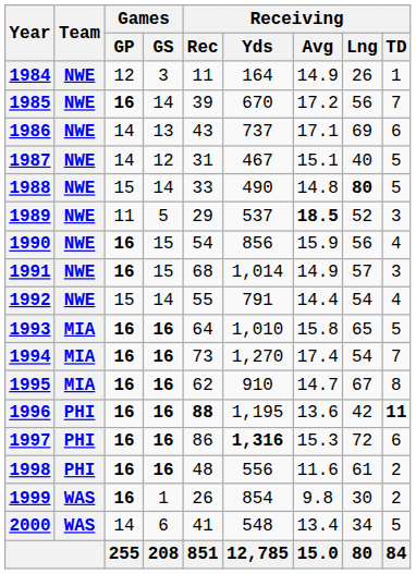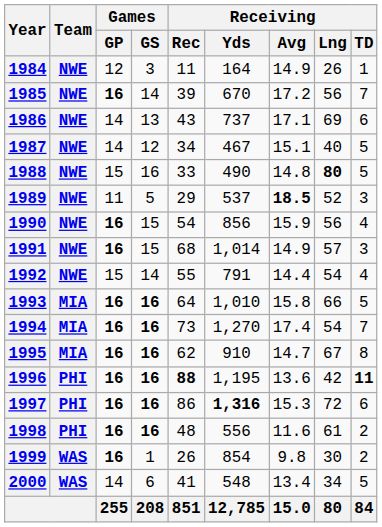 <table class="wikitable" style="text-align:center">
 <tr>
 <th rowspan="2">Year</th>
 <th rowspan="2">Team</th>
 <th colspan="2">Games</th>
 <th colspan="5">Receiving</th>
 </tr>
 <tr>
 <th>GP</th>
 <th>GS</th>
 <th>Rec</th>
 <th>Yds</th>
 <th>Avg</th>
 <th>Lng</th>
 <th>TD</th>
 </tr>
 <tr>
 <th><a href='#'>1984</a></th>
 <th><a href='#'>NWE</a></th>
 <td>12</td>
 <td>3</td>
 <td>11</td>
 <td>164</td>
 <td>14.9</td>
 <td>26</td>
 <td>1</td>
 </tr>
 <tr>
 <th><a href='#'>1985</a></th>
 <th><a href='#'>NWE</a></th>
 <td><strong>16</strong></td>
 <td>14</td>
 <td>39</td>
 <td>670</td>
 <td>17.2</td>
 <td>56</td>
 <td>7</td>
 </tr>
 <tr>
 <th><a href='#'>1986</a></th>
 <th><a href='#'>NWE</a></th>
 <td>14</td>
 <td>13</td>
 <td>43</td>
 <td>737</td>
 <td>17.1</td>
 <td>69</td>
 <td>6</td>
 </tr>
 <tr>
 <th><a href='#'>1987</a></th>
 <th><a href='#'>NWE</a></th>
 <td>14</td>
 <td>12</td>
-<td>31</td>
+<td>34</td>
 <td>467</td>
 <td>15.1</td>
 <td>40</td>
 <td>5</td>
 </tr>
 <tr>
 <th><a href='#'>1988</a></th>
 <th><a href='#'>NWE</a></th>
 <td>15</td>
-<td>14</td>
+<td>16</td>
 <td>33</td>
 <td>490</td>
 <td>14.8</td>
 <td><strong>80</strong></td>
 <td>5</td>
 </tr>
 <tr>
 <th><a href='#'>1989</a></th>
 <th><a href='#'>NWE</a></th>
 <td>11</td>
 <td>5</td>
 <td>29</td>
 <td>537</td>
 <td><strong>18.5</strong></td>
 <td>52</td>
 <td>3</td>
 </tr>
 <tr>
 <th><a href='#'>1990</a></th>
 <th><a href='#'>NWE</a></th>
 <td><strong>16</strong></td>
 <td>15</td>
 <td>54</td>
 <td>856</td>
 <td>15.9</td>
 <td>56</td>
 <td>4</td>
 </tr>
 <tr>
 <th><a href='#'>1991</a></th>
 <th><a href='#'>NWE</a></th>
 <td><strong>16</strong></td>
 <td>15</td>
 <td>68</td>
 <td>1,014</td>
 <td>14.9</td>
 <td>57</td>
 <td>3</td>
 </tr>
 <tr>
 <th><a href='#'>1992</a></th>
 <th><a href='#'>NWE</a></th>
 <td>15</td>
 <td>14</td>
 <td>55</td>
 <td>791</td>
 <td>14.4</td>
 <td>54</td>
 <td>4</td>
 </tr>
 <tr>
 <th><a href='#'>1993</a></th>
 <th><a href='#'>MIA</a></th>
 <td><strong>16</strong></td>
 <td><strong>16</strong></td>
 <td>64</td>
 <td>1,010</td>
 <td>15.8</td>
-<td>65</td>
+<td>66</td>
 <td>5</td>
 </tr>
 <tr>
 <th><a href='#'>1994</a></th>
 <th><a href='#'>MIA</a></th>
 <td><strong>16</strong></td>
 <td><strong>16</strong></td>
 <td>73</td>
 <td>1,270</td>
 <td>17.4</td>
 <td>54</td>
 <td>7</td>
 </tr>
 <tr>
 <th><a href='#'>1995</a></th>
 <th><a href='#'>MIA</a></th>
 <td><strong>16</strong></td>
 <td><strong>16</strong></td>
 <td>62</td>
 <td>910</td>
 <td>14.7</td>
 <td>67</td>
 <td>8</td>
 </tr>
 <tr>
 <th><a href='#'>1996</a></th>
 <th><a href='#'>PHI</a></th>
 <td><strong>16</strong></td>
 <td><strong>16</strong></td>
 <td><strong>88</strong></td>
 <td>1,195</td>
 <td>13.6</td>
 <td>42</td>
 <td><strong>11</strong></td>
 </tr>
 <tr>
 <th><a href='#'>1997</a></th>
 <th><a href='#'>PHI</a></th>
 <td><strong>16</strong></td>
 <td><strong>16</strong></td>
 <td>86</td>
 <td><strong>1,316</strong></td>
 <td>15.3</td>
 <td>72</td>
 <td>6</td>
 </tr>
 <tr>
 <th><a href='#'>1998</a></th>
 <th><a href='#'>PHI</a></th>
 <td><strong>16</strong></td>
 <td><strong>16</strong></td>
 <td>48</td>
 <td>556</td>
 <td>11.6</td>
 <td>61</td>
 <td>2</td>
 </tr>
 <tr>
 <th><a href='#'>1999</a></th>
 <th><a href='#'>WAS</a></th>
 <td><strong>16</strong></td>
 <td>1</td>
 <td>26</td>
 <td>854</td>
 <td>9.8</td>
 <td>30</td>
 <td>2</td>
 </tr>
 <tr>
 <th><a href='#'>2000</a></th>
 <th><a href='#'>WAS</a></th>
 <td>14</td>
 <td>6</td>
 <td>41</td>
 <td>548</td>
 <td>13.4</td>
 <td>34</td>
 <td>5</td>
 </tr>
 <tr>
 <th colspan="2"></th>
 <th>255</th>
 <th>208</th>
 <th>851</th>
 <th>12,785</th>
 <th>15.0</th>
 <th>80</th>
 <th>84</th>
 </tr>
 </table>
